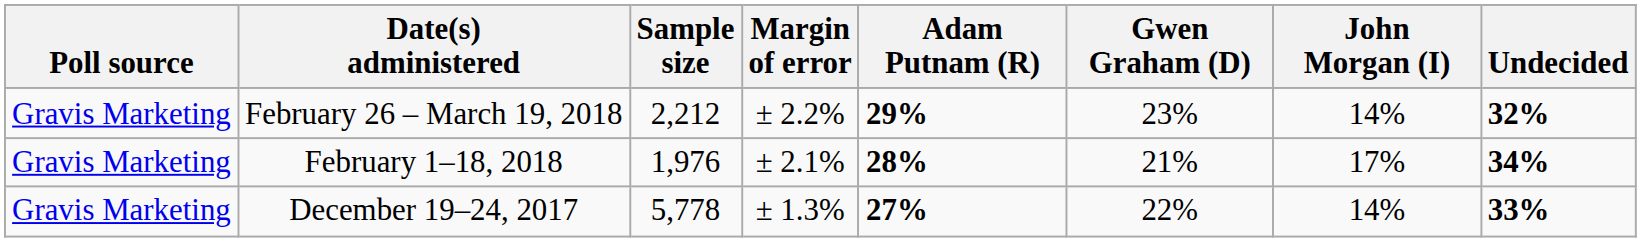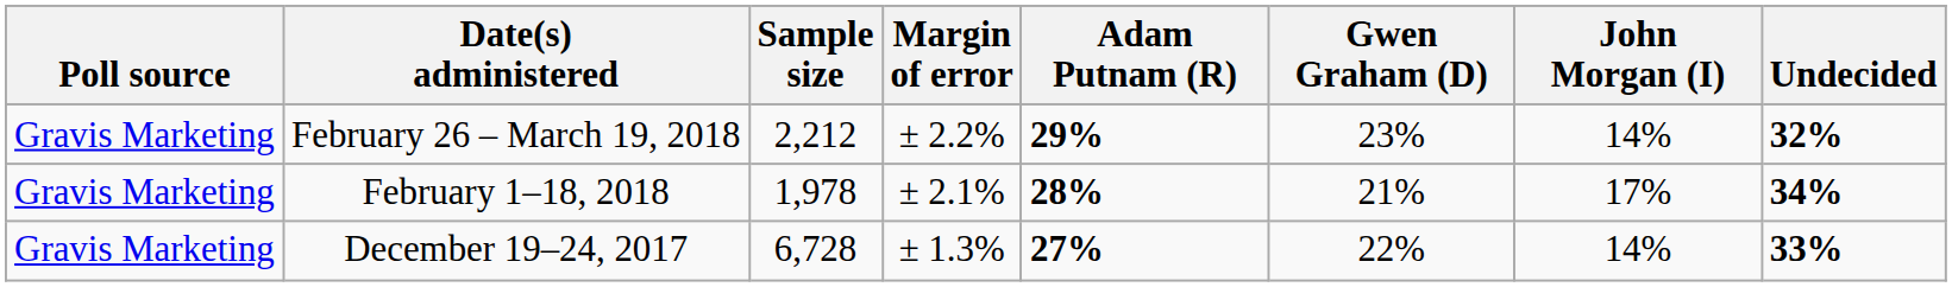 <table class="wikitable">
 <tr valign=bottom>
 <th>Poll source</th>
 <th>Date(s)<br>administered</th>
 <th>Sample<br>size</th>
 <th>Margin<br>of error</th>
 <th style="width:100px;">Adam<br>Putnam (R)</th>
 <th style="width:100px;">Gwen<br>Graham (D)</th>
 <th style="width:100px;">John<br>Morgan (I)</th>
 <th>Undecided</th>
 </tr>
 <tr>
 <td><a href='#'>Gravis Marketing</a></td>
 <td align=center>February 26 – March 19, 2018</td>
 <td align=center>2,212</td>
 <td align=center>± 2.2%</td>
 <td><strong>29%</strong></td>
 <td align=center>23%</td>
 <td align=center>14%</td>
 <td><strong>32%</strong></td>
 </tr>
 <tr>
 <td><a href='#'>Gravis Marketing</a></td>
 <td align=center>February 1–18, 2018</td>
-<td align=center>1,976</td>
+<td align=center>1,978</td>
 <td align=center>± 2.1%</td>
 <td><strong>28%</strong></td>
 <td align=center>21%</td>
 <td align=center>17%</td>
 <td><strong>34%</strong></td>
 </tr>
 <tr>
 <td><a href='#'>Gravis Marketing</a></td>
 <td align=center>December 19–24, 2017</td>
-<td align=center>5,778</td>
+<td align=center>6,728</td>
 <td align=center>± 1.3%</td>
 <td><strong>27%</strong></td>
 <td align=center>22%</td>
 <td align=center>14%</td>
 <td><strong>33%</strong></td>
 </tr>
 </table>
